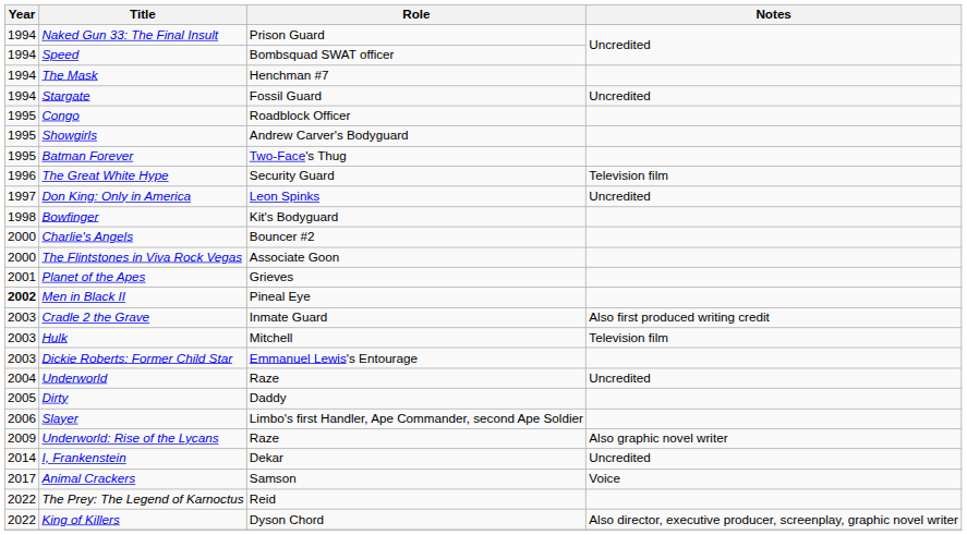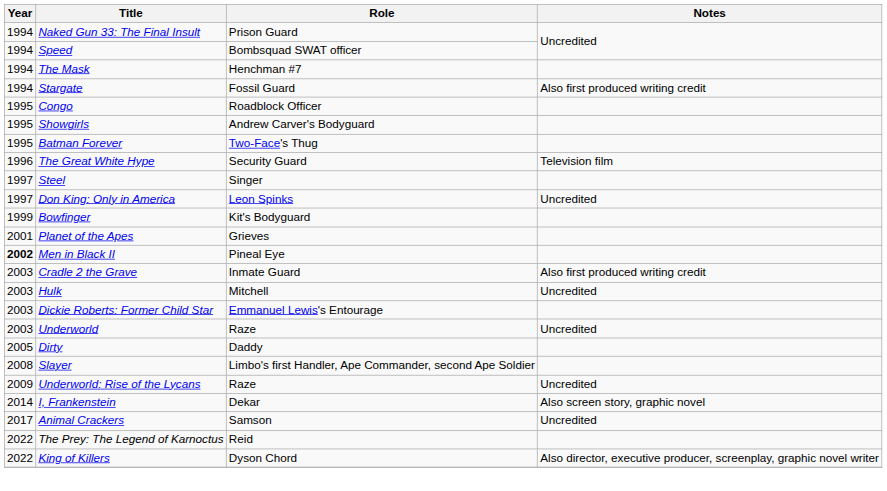 <table class="wikitable sortable plainrowheaders" style="white-space:nowrap">
 <tr>
 <th>Year</th>
 <th>Title</th>
 <th>Role</th>
 <th>Notes</th>
 </tr>
 <tr>
 <td>1994</td>
 <td><em><a href='#'>Naked Gun 33: The Final Insult</a></em></td>
 <td>Prison Guard</td>
 <td rowspan=2>Uncredited</td>
 </tr>
 <tr>
 <td>1994</td>
 <td><em><a href='#'>Speed</a></em></td>
 <td>Bombsquad SWAT officer</td>
 </tr>
 <tr>
 <td>1994</td>
 <td><em><a href='#'>The Mask</a></em></td>
 <td>Henchman #7</td>
 <td></td>
 </tr>
 <tr>
 <td>1994</td>
 <td><em><a href='#'>Stargate</a></em></td>
 <td>Fossil Guard</td>
-<td>Uncredited</td>
+<td>Also first produced writing credit</td>
 </tr>
 <tr>
 <td>1995</td>
 <td><em><a href='#'>Congo</a></em></td>
 <td>Roadblock Officer</td>
 <td></td>
 </tr>
 <tr>
 <td>1995</td>
 <td><em><a href='#'>Showgirls</a></em></td>
 <td>Andrew Carver's Bodyguard</td>
 <td></td>
 </tr>
 <tr>
 <td>1995</td>
 <td><em><a href='#'>Batman Forever</a></em></td>
 <td><a href='#'>Two-Face</a>'s Thug</td>
 <td></td>
 </tr>
 <tr>
 <td>1996</td>
 <td><em><a href='#'>The Great White Hype</a></em></td>
 <td>Security Guard</td>
 <td>Television film</td>
 </tr>
 <tr>
 <td>1997</td>
+<td><em><a href='#'>Steel</a></em></td>
+<td>Singer</td>
+<td></td>
+</tr>
+<tr>
+<td>1997</td>
 <td><em><a href='#'>Don King: Only in America</a></em></td>
 <td><a href='#'>Leon Spinks</a></td>
 <td>Uncredited</td>
 </tr>
 <tr>
-<td>1998</td>
+<td>1999</td>
 <td><em><a href='#'>Bowfinger</a></em></td>
 <td>Kit's Bodyguard</td>
-<td></td>
-</tr>
-<tr>
-<td>2000</td>
-<td><em><a href='#'>Charlie's Angels</a></em></td>
-<td>Bouncer #2</td>
-<td></td>
-</tr>
-<tr>
-<td>2000</td>
-<td><em><a href='#'>The Flintstones in Viva Rock Vegas</a></em></td>
-<td>Associate Goon</td>
 <td></td>
 </tr>
 <tr>
 <td>2001</td>
 <td><em><a href='#'>Planet of the Apes</a></em></td>
 <td>Grieves</td>
 <td></td>
 </tr>
 <tr>
 <td><strong>2002</strong></td>
 <td><em><a href='#'>Men in Black II</a></em></td>
 <td>Pineal Eye</td>
 <td></td>
 </tr>
 <tr>
 <td>2003</td>
 <td><em><a href='#'>Cradle 2 the Grave</a></em></td>
 <td>Inmate Guard</td>
 <td>Also first produced writing credit</td>
 </tr>
 <tr>
 <td>2003</td>
 <td><em><a href='#'>Hulk</a></em></td>
 <td>Mitchell</td>
-<td>Television film</td>
+<td>Uncredited</td>
 </tr>
 <tr>
 <td>2003</td>
 <td><em><a href='#'>Dickie Roberts: Former Child Star</a></em></td>
 <td><a href='#'>Emmanuel Lewis</a>'s Entourage</td>
 <td></td>
 </tr>
 <tr>
-<td>2004</td>
+<td>2003</td>
 <td><em><a href='#'>Underworld</a></em></td>
 <td>Raze</td>
 <td>Uncredited</td>
 </tr>
 <tr>
 <td>2005</td>
 <td><em><a href='#'>Dirty</a></em></td>
 <td>Daddy</td>
 <td></td>
 </tr>
 <tr>
-<td>2006</td>
+<td>2008</td>
 <td><em><a href='#'>Slayer</a></em></td>
 <td>Limbo's first Handler, Ape Commander, second Ape Soldier</td>
 <td></td>
 </tr>
 <tr>
 <td>2009</td>
 <td><em><a href='#'>Underworld: Rise of the Lycans</a></em></td>
 <td>Raze</td>
-<td>Also graphic novel writer</td>
+<td>Uncredited</td>
 </tr>
 <tr>
 <td>2014</td>
 <td><em><a href='#'>I, Frankenstein</a></em></td>
 <td>Dekar</td>
-<td>Uncredited</td>
+<td>Also screen story, graphic novel</td>
 </tr>
 <tr>
 <td>2017</td>
 <td><em><a href='#'>Animal Crackers</a></em></td>
 <td>Samson</td>
-<td>Voice</td>
+<td>Uncredited</td>
 </tr>
 <tr>
 <td>2022</td>
 <td><em>The Prey: The Legend of Karnoctus</em></td>
 <td>Reid</td>
 <td></td>
 </tr>
 <tr>
 <td>2022</td>
 <td><em><a href='#'>King of Killers</a></em></td>
 <td>Dyson Chord</td>
 <td>Also director, executive producer, screenplay, graphic novel writer</td>
 </tr>
 <tr>
 </tr>
 </table>
